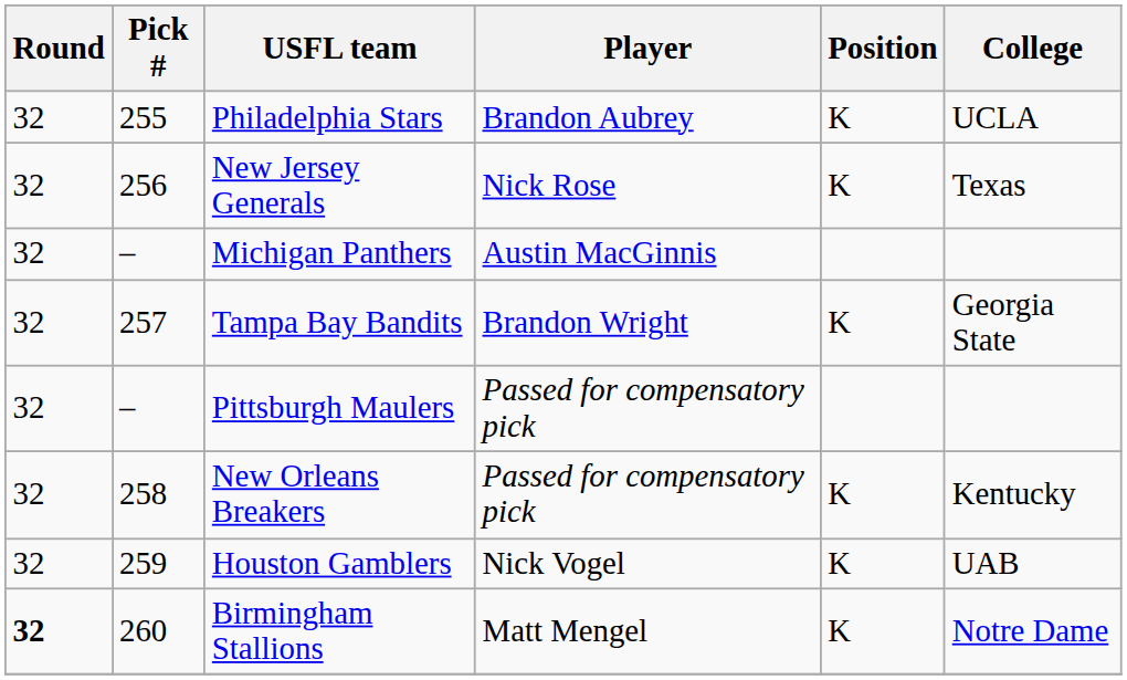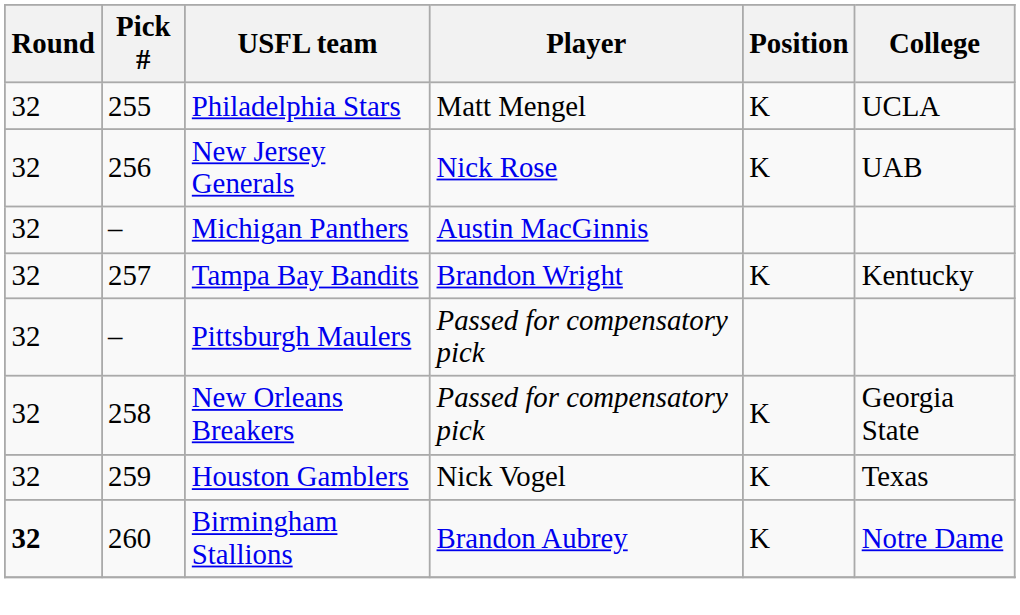 <table class="wikitable sortable sortable" style="width: 90%">
 <tr>
 <th>Round</th>
 <th>Pick #</th>
 <th>USFL team</th>
 <th>Player</th>
 <th>Position</th>
 <th>College</th>
 </tr>
 <tr>
 <td>32</td>
 <td>255</td>
 <td><a href='#'>Philadelphia Stars</a></td>
-<td><a href='#'>Brandon Aubrey</a></td>
+<td>Matt Mengel</td>
 <td>K</td>
 <td>UCLA</td>
 </tr>
 <tr>
 <td>32</td>
 <td>256</td>
 <td><a href='#'>New Jersey Generals</a></td>
 <td><a href='#'>Nick Rose</a></td>
 <td>K</td>
-<td>Texas</td>
+<td>UAB</td>
 </tr>
 <tr>
 <td>32</td>
 <td>–</td>
 <td><a href='#'>Michigan Panthers</a></td>
 <td><a href='#'>Austin MacGinnis</a></td>
 <td></td>
 <td></td>
 </tr>
 <tr>
 <td>32</td>
 <td>257</td>
 <td><a href='#'>Tampa Bay Bandits</a></td>
 <td><a href='#'>Brandon Wright</a></td>
 <td>K</td>
-<td>Georgia State</td>
+<td>Kentucky</td>
 </tr>
 <tr>
 <td>32</td>
 <td>–</td>
 <td><a href='#'>Pittsburgh Maulers</a></td>
 <td><em>Passed for compensatory pick</em></td>
 <td></td>
 <td></td>
 </tr>
 <tr>
 <td>32</td>
 <td>258</td>
 <td><a href='#'>New Orleans Breakers</a></td>
 <td><em>Passed for compensatory pick</em></td>
 <td>K</td>
-<td>Kentucky</td>
+<td>Georgia State</td>
 </tr>
 <tr>
 <td>32</td>
 <td>259</td>
 <td><a href='#'>Houston Gamblers</a></td>
 <td>Nick Vogel</td>
 <td>K</td>
-<td>UAB</td>
+<td>Texas</td>
 </tr>
 <tr>
 <td><strong>32</strong></td>
 <td>260</td>
 <td><a href='#'>Birmingham Stallions</a></td>
-<td>Matt Mengel</td>
+<td><a href='#'>Brandon Aubrey</a></td>
 <td>K</td>
 <td><a href='#'>Notre Dame</a></td>
 </tr>
 <tr>
 </tr>
 </table>
